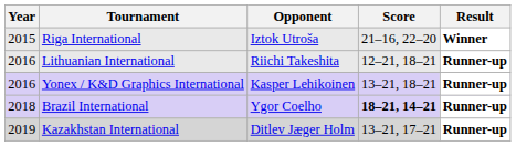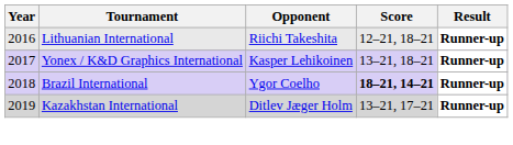 <table class="sortable wikitable" style="font-size: 90%;">
 <tr>
 <th>Year</th>
 <th>Tournament</th>
 <th>Opponent</th>
 <th>Score</th>
 <th>Result</th>
 </tr>
 <tr style="background:#E9E9E9">
-<td align="center">2015</td>
-<td align="left"><a href='#'>Riga International</a></td>
-<td align="left"> <a href='#'>Iztok Utroša</a></td>
-<td align="left">21–16, 22–20</td>
-<td style="text-align:left; background:white"> <strong>Winner</strong></td>
-</tr>
-<tr style="background:#E9E9E9">
 <td align="center">2016</td>
 <td align="left"><a href='#'>Lithuanian International</a></td>
 <td align="left"> <a href='#'>Riichi Takeshita</a></td>
 <td align="left">12–21, 18–21</td>
 <td style="text-align:left; background:white"> <strong>Runner-up</strong></td>
 </tr>
 <tr style="background:#D8CEF6">
-<td align="center">2016</td>
+<td align="center">2017</td>
 <td align="left"><a href='#'>Yonex / K&D Graphics International</a></td>
 <td align="left"> <a href='#'>Kasper Lehikoinen</a></td>
 <td align="left">13–21, 18–21</td>
 <td style="text-align:left; background:white"> <strong>Runner-up</strong></td>
 </tr>
 <tr style="background:#D8CEF6">
 <td align="center">2018</td>
 <td align="left"><a href='#'>Brazil International</a></td>
 <td align="left"> <a href='#'>Ygor Coelho</a></td>
 <td align="left"><strong>18–21, 14–21</strong></td>
 <td style="text-align:left; background:white"> <strong>Runner-up</strong></td>
 </tr>
 <tr style="background:#D5D5D5">
 <td align="center">2019</td>
 <td align="left"><a href='#'>Kazakhstan International</a></td>
 <td align="left"> <a href='#'>Ditlev Jæger Holm</a></td>
 <td align="left">13–21, 17–21</td>
 <td style="text-align:left; background:white"> <strong>Runner-up</strong></td>
 </tr>
 </table>
